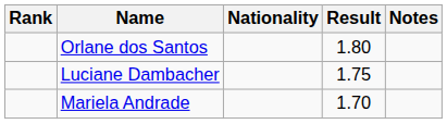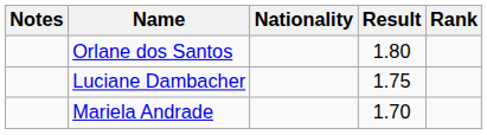 <table class="wikitable sortable" style="text-align:center">
 <tr>
-<th>Rank</th>
+<th>Notes</th>
 <th>Name</th>
 <th>Nationality</th>
 <th>Result</th>
-<th>Notes</th>
+<th>Rank</th>
 </tr>
 <tr>
 <td></td>
 <td align=left><a href='#'>Orlane dos Santos</a></td>
 <td align=left></td>
 <td>1.80</td>
 <td></td>
 </tr>
 <tr>
 <td></td>
 <td align=left><a href='#'>Luciane Dambacher</a></td>
 <td align=left></td>
 <td>1.75</td>
 <td></td>
 </tr>
 <tr>
 <td></td>
 <td align=left><a href='#'>Mariela Andrade</a></td>
 <td align=left></td>
 <td>1.70</td>
 <td></td>
 </tr>
 </table>
